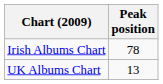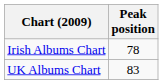 <table class="wikitable sortable">
 <tr>
 <th>Chart (2009)</th>
 <th>Peak<br>position</th>
 </tr>
 <tr>
 <td><a href='#'>Irish Albums Chart</a></td>
 <td align="center">78</td>
 </tr>
 <tr>
 <td><a href='#'>UK Albums Chart</a></td>
-<td align="center">13</td>
+<td align="center">83</td>
 </tr>
 </table>
